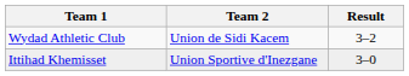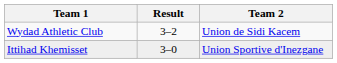 <table class="wikitable">
 <tr>
 <th width="180">Team 1</th>
+<th width="80">Result</th>
 <th width="180">Team 2</th>
-<th width="80">Result</th>
 </tr>
 <tr>
 <td><a href='#'>Wydad Athletic Club</a></td>
+<td align="center">3–2</td>
 <td><a href='#'>Union de Sidi Kacem</a></td>
-<td align="center">3–2</td>
 </tr>
 <tr style="background:#EFEFEF">
 <td><a href='#'>Ittihad Khemisset</a></td>
+<td align="center">3–0</td>
 <td><a href='#'>Union Sportive d'Inezgane</a></td>
-<td align="center">3–0</td>
 </tr>
 </table>
